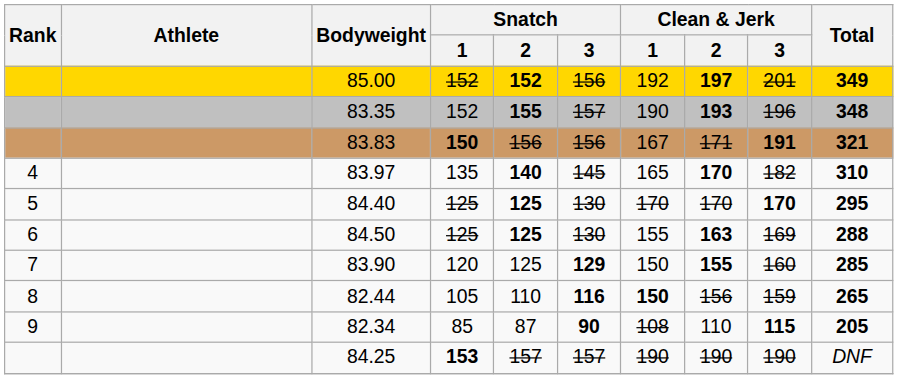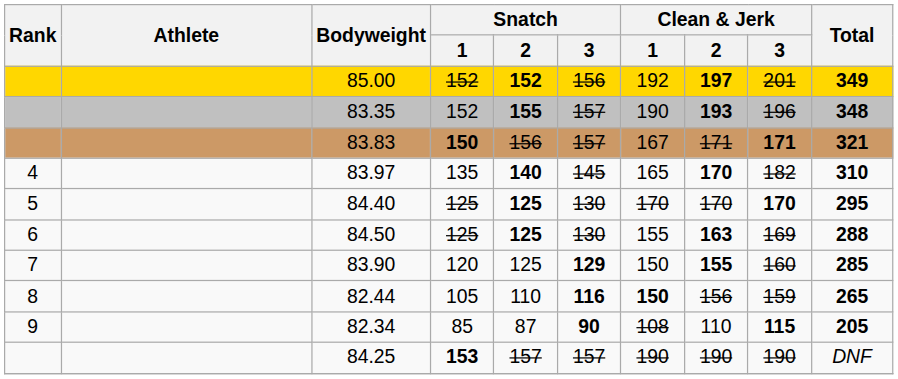 <table class="wikitable" style="text-align:center">
 <tr>
 <th rowspan=2>Rank</th>
 <th width=200 rowspan=2>Athlete</th>
 <th width=80 rowspan=2>Bodyweight</th>
 <th width=150 colspan=3>Snatch</th>
 <th width=150 colspan=3>Clean & Jerk</th>
 <th width=60 rowspan=2>Total</th>
 </tr>
 <tr>
 <th>1</th>
 <th>2</th>
 <th>3</th>
 <th>1</th>
 <th>2</th>
 <th>3</th>
 </tr>
 <tr bgcolor=gold>
 <td></td>
 <td align=left></td>
 <td>85.00</td>
 <td><s>152</s></td>
 <td><strong>152</strong></td>
 <td><s>156</s></td>
 <td>192</td>
 <td><strong>197</strong></td>
 <td><s>201</s></td>
 <td><strong>349</strong></td>
 </tr>
 <tr bgcolor=silver>
 <td></td>
 <td align=left></td>
 <td>83.35</td>
 <td>152</td>
 <td><strong>155</strong></td>
 <td><s>157</s></td>
 <td>190</td>
 <td><strong>193</strong></td>
 <td><s>196</s></td>
 <td><strong>348</strong></td>
 </tr>
 <tr bgcolor=cc9966>
 <td></td>
 <td align=left></td>
 <td>83.83</td>
 <td><strong>150</strong></td>
 <td><s>156</s></td>
-<td><s>156</s></td>
+<td><s>157</s></td>
 <td>167</td>
 <td><s>171</s></td>
-<td><strong>191</strong></td>
+<td><strong>171</strong></td>
 <td><strong>321</strong></td>
 </tr>
 <tr>
 <td>4</td>
 <td align=left></td>
 <td>83.97</td>
 <td>135</td>
 <td><strong>140</strong></td>
 <td><s>145</s></td>
 <td>165</td>
 <td><strong>170</strong></td>
 <td><s>182</s></td>
 <td><strong>310</strong></td>
 </tr>
 <tr>
 <td>5</td>
 <td align=left></td>
 <td>84.40</td>
 <td><s>125</s></td>
 <td><strong>125</strong></td>
 <td><s>130</s></td>
 <td><s>170</s></td>
 <td><s>170</s></td>
 <td><strong>170</strong></td>
 <td><strong>295</strong></td>
 </tr>
 <tr>
 <td>6</td>
 <td align=left></td>
 <td>84.50</td>
 <td><s>125</s></td>
 <td><strong>125</strong></td>
 <td><s>130</s></td>
 <td>155</td>
 <td><strong>163</strong></td>
 <td><s>169</s></td>
 <td><strong>288</strong></td>
 </tr>
 <tr>
 <td>7</td>
 <td align=left></td>
 <td>83.90</td>
 <td>120</td>
 <td>125</td>
 <td><strong>129</strong></td>
 <td>150</td>
 <td><strong>155</strong></td>
 <td><s>160</s></td>
 <td><strong>285</strong></td>
 </tr>
 <tr>
 <td>8</td>
 <td align=left></td>
 <td>82.44</td>
 <td>105</td>
 <td>110</td>
 <td><strong>116</strong></td>
 <td><strong>150</strong></td>
 <td><s>156</s></td>
 <td><s>159</s></td>
 <td><strong>265</strong></td>
 </tr>
 <tr>
 <td>9</td>
 <td align=left></td>
 <td>82.34</td>
 <td>85</td>
 <td>87</td>
 <td><strong>90</strong></td>
 <td><s>108</s></td>
 <td>110</td>
 <td><strong>115</strong></td>
 <td><strong>205</strong></td>
 </tr>
 <tr>
 <td></td>
 <td align=left></td>
 <td>84.25</td>
 <td><strong>153</strong></td>
 <td><s>157</s></td>
 <td><s>157</s></td>
 <td><s>190</s></td>
 <td><s>190</s></td>
 <td><s>190</s></td>
 <td><em>DNF</em></td>
 </tr>
 <tr>
 </tr>
 </table>
